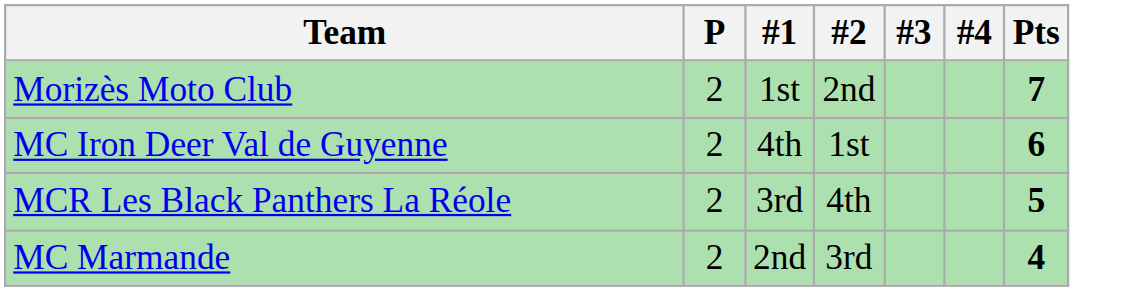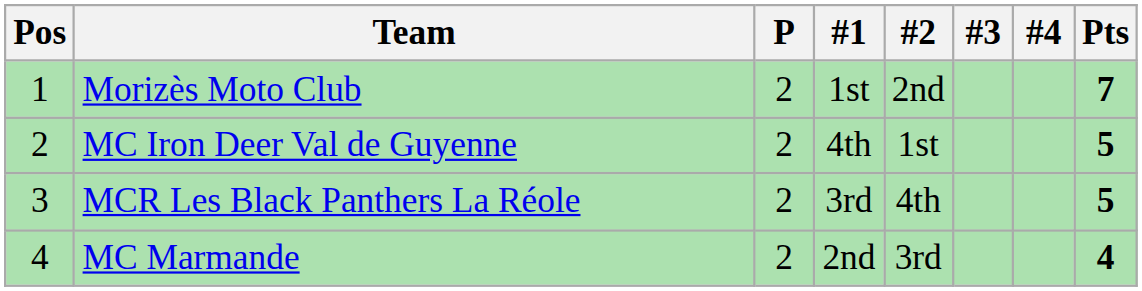 <table class="wikitable" style="font-size: 100%">
 <tr>
+<th width=20>Pos</th>
 <th width=300>Team</th>
 <th width=20>P</th>
 <th width=20>#1</th>
 <th width=20>#2</th>
 <th width=20>#3</th>
 <th width=20>#4</th>
 <th width=20>Pts</th>
 </tr>
 <tr align=center style="background:#ACE1AF;">
+<td>1</td>
 <td align="left"><a href='#'>Morizès Moto Club</a></td>
 <td>2</td>
 <td>1st</td>
 <td>2nd</td>
 <td></td>
 <td></td>
 <td><strong>7</strong></td>
 </tr>
 <tr align=center style="background:#ACE1AF;">
+<td>2</td>
 <td align="left"><a href='#'>MC Iron Deer Val de Guyenne</a></td>
 <td>2</td>
 <td>4th</td>
 <td>1st</td>
 <td></td>
 <td></td>
-<td><strong>6</strong></td>
+<td><strong>5</strong></td>
 </tr>
 <tr align=center style="background:#ACE1AF;">
+<td>3</td>
 <td align="left"><a href='#'>MCR Les Black Panthers La Réole</a></td>
 <td>2</td>
 <td>3rd</td>
 <td>4th</td>
 <td></td>
 <td></td>
 <td><strong>5</strong></td>
 </tr>
 <tr align=center style="background:#ACE1AF;">
+<td>4</td>
 <td align="left"><a href='#'>MC Marmande</a></td>
 <td>2</td>
 <td>2nd</td>
 <td>3rd</td>
 <td></td>
 <td></td>
 <td><strong>4</strong></td>
 </tr>
 </table>
